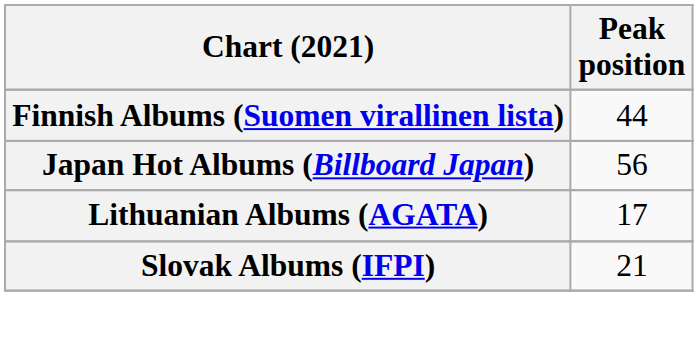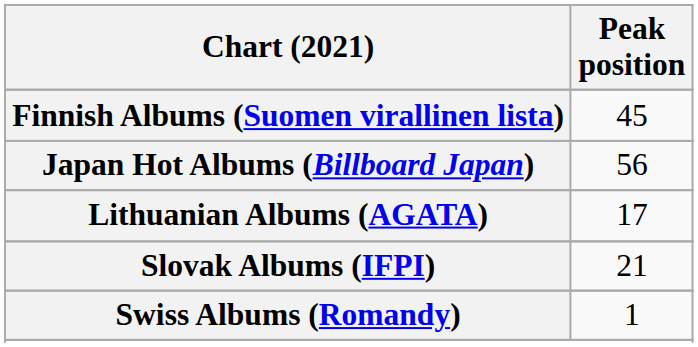 <table class="wikitable sortable plainrowheaders" style="text-align:center">
 <tr>
 <th scope="col">Chart (2021)</th>
 <th scope="col">Peak<br>position</th>
 </tr>
 <tr>
 </tr>
 <tr>
 </tr>
 <tr>
 </tr>
 <tr>
 </tr>
 <tr>
 </tr>
 <tr>
 </tr>
 <tr>
 </tr>
 <tr>
 <th scope="row">Finnish Albums (<a href='#'>Suomen virallinen lista</a>)</th>
-<td>44</td>
+<td>45</td>
 </tr>
 <tr>
 </tr>
 <tr>
 </tr>
 <tr>
 </tr>
 <tr>
 </tr>
 <tr>
 </tr>
 <tr>
 <th scope="row">Japan Hot Albums (<em><a href='#'>Billboard Japan</a></em>)</th>
 <td>56</td>
 </tr>
 <tr>
 </tr>
 <tr>
 <th scope="row">Lithuanian Albums (<a href='#'>AGATA</a>)</th>
 <td>17</td>
 </tr>
 <tr>
 </tr>
 <tr>
 </tr>
 <tr>
 </tr>
 <tr>
 </tr>
 <tr>
 </tr>
 <tr>
 <th scope="row">Slovak Albums (<a href='#'>IFPI</a>)</th>
 <td>21</td>
 </tr>
 <tr>
 </tr>
 <tr>
 </tr>
 <tr>
 </tr>
 <tr>
+<th scope="row">Swiss Albums (<a href='#'>Romandy</a>)</th>
+<td>1</td>
+</tr>
+<tr>
 </tr>
 <tr>
 </tr>
 </table>
